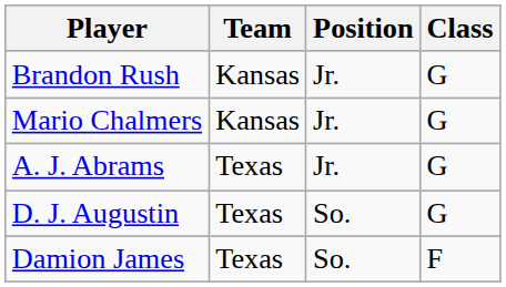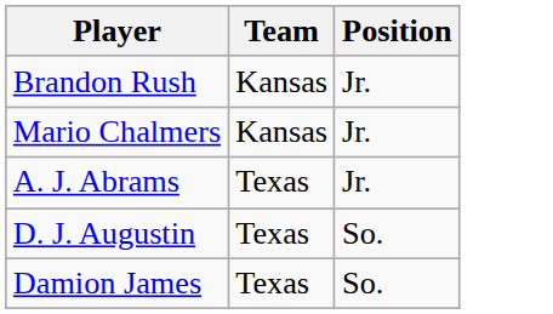 <table class="wikitable">
 <tr>
 <th>Player</th>
 <th>Team</th>
 <th>Position</th>
-<th>Class</th>
 </tr>
 <tr>
 <td><a href='#'>Brandon Rush</a></td>
 <td>Kansas</td>
 <td>Jr.</td>
-<td>G</td>
 </tr>
 <tr>
 <td><a href='#'>Mario Chalmers</a></td>
 <td>Kansas</td>
 <td>Jr.</td>
-<td>G</td>
 </tr>
 <tr>
 <td><a href='#'>A. J. Abrams</a></td>
 <td>Texas</td>
 <td>Jr.</td>
-<td>G</td>
 </tr>
 <tr>
 <td><a href='#'>D. J. Augustin</a></td>
 <td>Texas</td>
 <td>So.</td>
-<td>G</td>
 </tr>
 <tr>
 <td><a href='#'>Damion James</a></td>
 <td>Texas</td>
 <td>So.</td>
-<td>F</td>
 </tr>
 </table>
